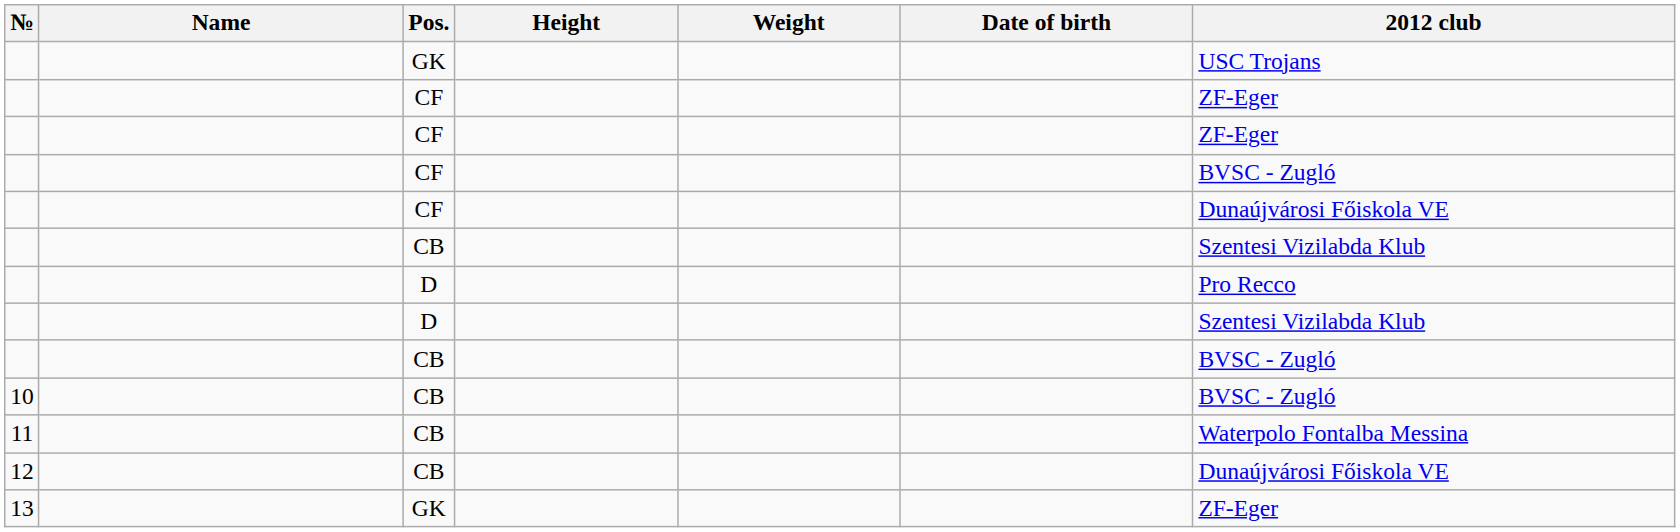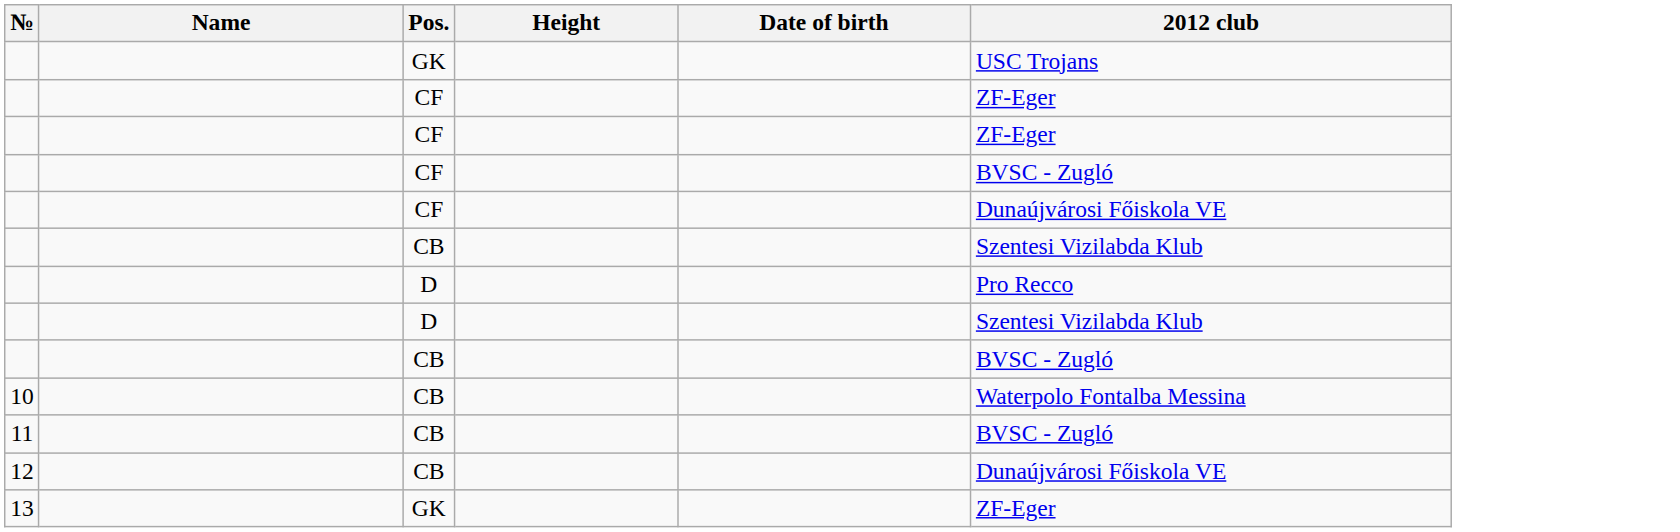 <table class="wikitable sortable" style="font-size:100%; text-align:center;">
 <tr>
 <th>№</th>
 <th style="width:15em">Name</th>
 <th>Pos.</th>
 <th style="width:9em">Height</th>
-<th style="width:9em">Weight</th>
 <th style="width:12em">Date of birth</th>
 <th style="width:20em">2012 club</th>
 </tr>
 <tr>
 <td></td>
 <td style="text-align:left;"></td>
 <td>GK</td>
-<td></td>
 <td></td>
 <td style="text-align:right;"></td>
 <td style="text-align:left;"> <a href='#'>USC Trojans</a></td>
 </tr>
 <tr>
 <td></td>
 <td style="text-align:left;"></td>
 <td>CF</td>
 <td></td>
+<td style="text-align:right;"></td>
+<td style="text-align:left;"> <a href='#'>ZF-Eger</a></td>
+</tr>
+<tr>
+<td></td>
+<td style="text-align:left;"></td>
+<td>CF</td>
 <td></td>
 <td style="text-align:right;"></td>
 <td style="text-align:left;"> <a href='#'>ZF-Eger</a></td>
 </tr>
 <tr>
 <td></td>
 <td style="text-align:left;"></td>
 <td>CF</td>
 <td></td>
-<td></td>
-<td style="text-align:right;"></td>
-<td style="text-align:left;"> <a href='#'>ZF-Eger</a></td>
-</tr>
-<tr>
-<td></td>
-<td style="text-align:left;"></td>
-<td>CF</td>
-<td></td>
-<td></td>
 <td style="text-align:right;"></td>
 <td style="text-align:left;"> <a href='#'>BVSC ‐ Zugló</a></td>
 </tr>
 <tr>
 <td></td>
 <td style="text-align:left;"></td>
 <td>CF</td>
-<td></td>
 <td></td>
 <td style="text-align:right;"></td>
 <td style="text-align:left;"> <a href='#'>Dunaújvárosi Főiskola VE</a></td>
 </tr>
 <tr>
 <td></td>
 <td style="text-align:left;"></td>
 <td>CB</td>
 <td></td>
-<td></td>
 <td style="text-align:right;"></td>
 <td style="text-align:left;"> <a href='#'>Szentesi Vizilabda Klub</a></td>
 </tr>
 <tr>
 <td></td>
 <td style="text-align:left;"></td>
 <td>D</td>
-<td></td>
 <td></td>
 <td style="text-align:right;"></td>
 <td style="text-align:left;"> <a href='#'>Pro Recco</a></td>
 </tr>
 <tr>
 <td></td>
 <td style="text-align:left;"></td>
 <td>D</td>
 <td></td>
-<td></td>
 <td style="text-align:right;"></td>
 <td style="text-align:left;"> <a href='#'>Szentesi Vizilabda Klub</a></td>
 </tr>
 <tr>
 <td></td>
 <td style="text-align:left;"></td>
 <td>CB</td>
-<td></td>
 <td></td>
 <td style="text-align:right;"></td>
 <td style="text-align:left;"> <a href='#'>BVSC ‐ Zugló</a></td>
 </tr>
 <tr>
 <td>10</td>
 <td style="text-align:left;"></td>
 <td>CB</td>
 <td></td>
-<td></td>
 <td style="text-align:right;"></td>
-<td style="text-align:left;"> <a href='#'>BVSC ‐ Zugló</a></td>
+<td style="text-align:left;"> <a href='#'>Waterpolo Fontalba Messina</a></td>
 </tr>
 <tr>
 <td>11</td>
 <td style="text-align:left;"></td>
 <td>CB</td>
 <td></td>
-<td></td>
 <td style="text-align:right;"></td>
-<td style="text-align:left;"> <a href='#'>Waterpolo Fontalba Messina</a></td>
+<td style="text-align:left;"> <a href='#'>BVSC ‐ Zugló</a></td>
 </tr>
 <tr>
 <td>12</td>
 <td style="text-align:left;"></td>
 <td>CB</td>
-<td></td>
 <td></td>
 <td style="text-align:right;"></td>
 <td style="text-align:left;"> <a href='#'>Dunaújvárosi Főiskola VE</a></td>
 </tr>
 <tr>
 <td>13</td>
 <td style="text-align:left;"></td>
 <td>GK</td>
 <td></td>
-<td></td>
 <td style="text-align:right;"></td>
 <td style="text-align:left;"> <a href='#'>ZF-Eger</a></td>
 </tr>
 </table>
